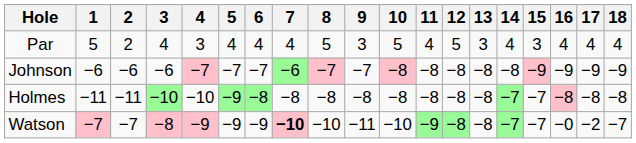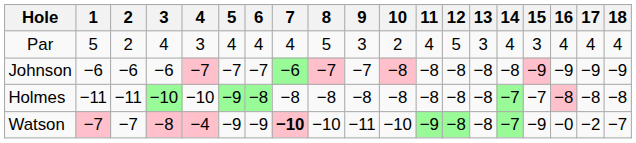 <table class="wikitable" style="text-align:center">
 <tr>
 <th>Hole</th>
 <th>1</th>
 <th>2</th>
 <th>3</th>
 <th>4</th>
 <th>5</th>
 <th>6</th>
 <th>7</th>
 <th>8</th>
 <th>9</th>
 <th>10</th>
 <th>11</th>
 <th>12</th>
 <th>13</th>
 <th>14</th>
 <th>15</th>
 <th>16</th>
 <th>17</th>
 <th>18</th>
 </tr>
 <tr>
 <td>Par</td>
 <td>5</td>
 <td>2</td>
 <td>4</td>
 <td>3</td>
 <td>4</td>
 <td>4</td>
 <td>4</td>
 <td>5</td>
 <td>3</td>
-<td>5</td>
+<td>2</td>
 <td>4</td>
 <td>5</td>
 <td>3</td>
 <td>4</td>
 <td>3</td>
 <td>4</td>
 <td>4</td>
 <td>4</td>
 </tr>
 <tr>
 <td align=left> Johnson</td>
 <td>−6</td>
 <td>−6</td>
 <td>−6</td>
 <td style="background: Pink;">−7</td>
 <td>−7</td>
 <td>−7</td>
 <td style="background: PaleGreen;">−6</td>
 <td style="background: Pink;">−7</td>
 <td>−7</td>
 <td style="background: Pink;">−8</td>
 <td>−8</td>
 <td>−8</td>
 <td>−8</td>
 <td>−8</td>
 <td style="background: Pink;">−9</td>
 <td>−9</td>
 <td>−9</td>
 <td>−9</td>
 </tr>
 <tr>
 <td align=left> Holmes</td>
 <td>−11</td>
 <td>−11</td>
 <td style="background: PaleGreen;">−10</td>
 <td>−10</td>
 <td style="background: PaleGreen;">−9</td>
 <td style="background: PaleGreen;">−8</td>
 <td>−8</td>
 <td>−8</td>
 <td>−8</td>
 <td>−8</td>
 <td>−8</td>
 <td>−8</td>
 <td>−8</td>
 <td style="background: PaleGreen;">−7</td>
 <td>−7</td>
 <td style="background: Pink;">−8</td>
 <td>−8</td>
 <td>−8</td>
 </tr>
 <tr>
 <td align=left> Watson</td>
 <td style="background: Pink;">−7</td>
 <td>−7</td>
 <td style="background: Pink;">−8</td>
-<td style="background: Pink;">−9</td>
+<td style="background: Pink;">−4</td>
 <td>−9</td>
 <td>−9</td>
 <td style="background: Pink;"><strong>−10</strong></td>
 <td>−10</td>
 <td>−11</td>
 <td>−10</td>
 <td style="background: PaleGreen;">−9</td>
 <td style="background: PaleGreen;">−8</td>
 <td>−8</td>
 <td style="background: PaleGreen;">−7</td>
-<td>−7</td>
+<td>−9</td>
 <td>−0</td>
 <td>−2</td>
 <td>−7</td>
 </tr>
 </table>
